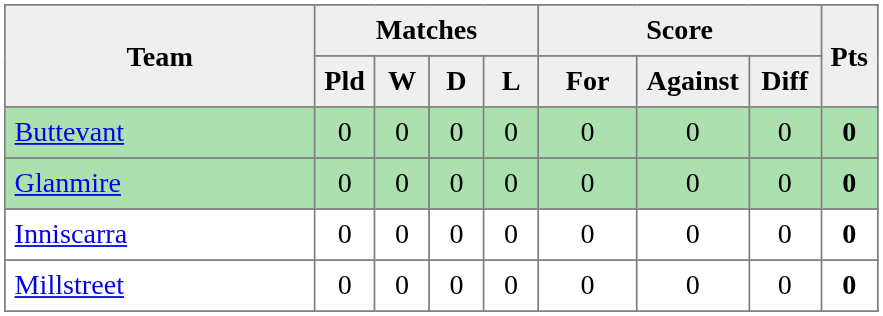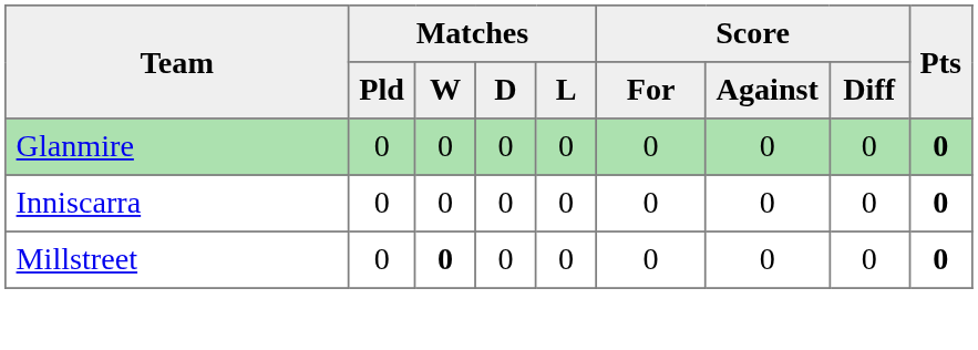 <table style=border-collapse:collapse border=1 cellspacing=0 cellpadding=5>
 <tr align=center bgcolor=#efefef>
 <th rowspan=2 width=165>Team</th>
 <th colspan=4>Matches</th>
 <th colspan=3>Score</th>
 <th rowspan=2width=20>Pts</th>
 </tr>
 <tr align=center bgcolor=#efefef>
 <th width=20>Pld</th>
 <th width=20>W</th>
 <th width=20>D</th>
 <th width=20>L</th>
 <th width=45>For</th>
 <th width=45>Against</th>
 <th width=30>Diff</th>
-</tr>
-<tr align=center style="background:#ACE1AF;">
-<td style="text-align:left;"><a href='#'>Buttevant</a></td>
-<td>0</td>
-<td>0</td>
-<td>0</td>
-<td>0</td>
-<td>0</td>
-<td>0</td>
-<td>0</td>
-<td><strong>0</strong></td>
 </tr>
 <tr align=center style="background:#ACE1AF;">
 <td style="text-align:left;"><a href='#'>Glanmire</a></td>
 <td>0</td>
 <td>0</td>
 <td>0</td>
 <td>0</td>
 <td>0</td>
 <td>0</td>
 <td>0</td>
 <td><strong>0</strong></td>
 </tr>
 <tr align=center>
 <td style="text-align:left;"><a href='#'>Inniscarra</a></td>
 <td>0</td>
 <td>0</td>
 <td>0</td>
 <td>0</td>
 <td>0</td>
 <td>0</td>
 <td>0</td>
 <td><strong>0</strong></td>
 </tr>
 <tr align=center>
 <td style="text-align:left;"><a href='#'>Millstreet</a></td>
 <td>0</td>
-<td>0</td>
+<td><strong>0</strong></td>
 <td>0</td>
 <td>0</td>
 <td>0</td>
 <td>0</td>
 <td>0</td>
 <td><strong>0</strong></td>
 </tr>
 </table>
